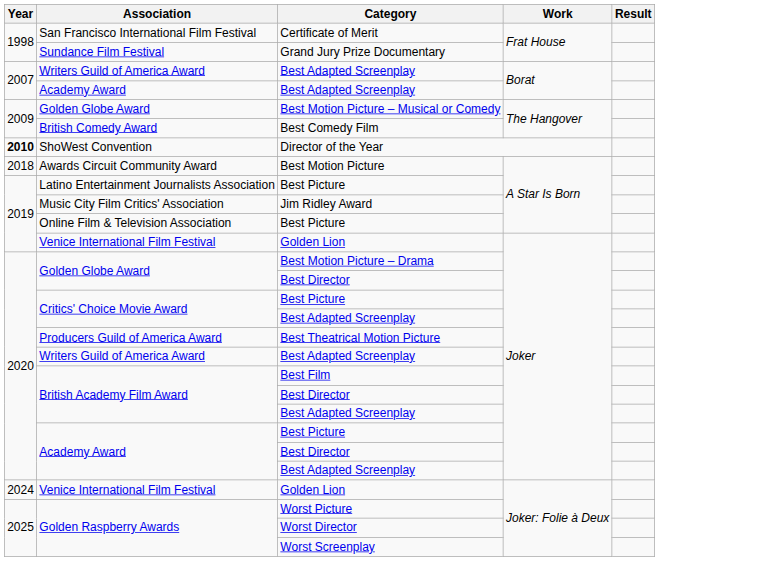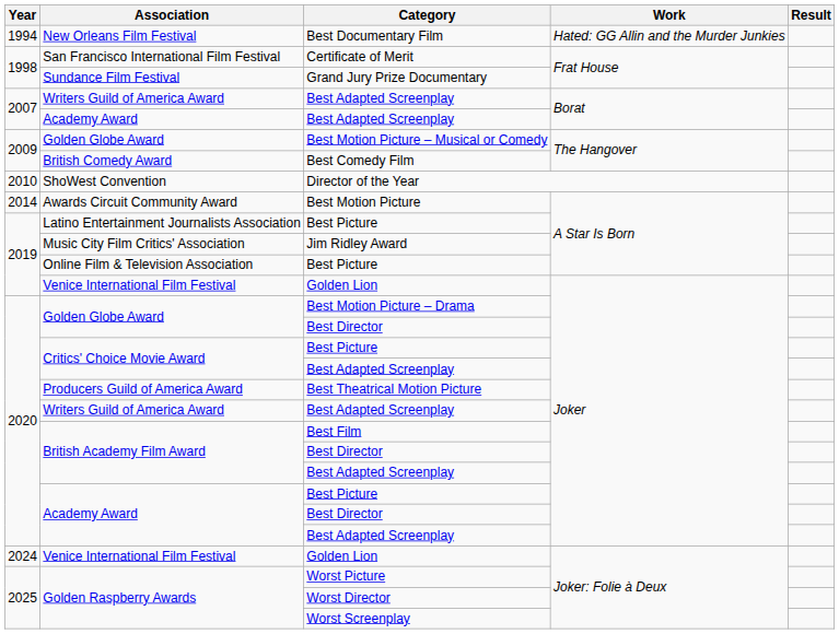 <table class="wikitable">
 <tr>
 <th>Year</th>
 <th>Association</th>
 <th>Category</th>
 <th>Work</th>
 <th>Result</th>
+</tr>
+<tr>
+<td>1994</td>
+<td><a href='#'>New Orleans Film Festival</a></td>
+<td>Best Documentary Film</td>
+<td><em>Hated: GG Allin and the Murder Junkies</em></td>
+<td></td>
 </tr>
 <tr>
 <td rowspan="2">1998</td>
 <td>San Francisco International Film Festival</td>
 <td>Certificate of Merit</td>
 <td rowspan="2"><em>Frat House</em></td>
 <td></td>
 </tr>
 <tr>
 <td><a href='#'>Sundance Film Festival</a></td>
 <td>Grand Jury Prize Documentary</td>
 <td></td>
 </tr>
 <tr>
 <td rowspan="2">2007</td>
 <td><a href='#'>Writers Guild of America Award</a></td>
 <td><a href='#'>Best Adapted Screenplay</a></td>
 <td rowspan="2"><em>Borat</em></td>
 <td></td>
 </tr>
 <tr>
 <td><a href='#'>Academy Award</a></td>
 <td><a href='#'>Best Adapted Screenplay</a></td>
 <td></td>
 </tr>
 <tr>
 <td rowspan="2">2009</td>
 <td><a href='#'>Golden Globe Award</a></td>
 <td><a href='#'>Best Motion Picture – Musical or Comedy</a></td>
 <td rowspan="2"><em>The Hangover</em></td>
 <td></td>
 </tr>
 <tr>
 <td><a href='#'>British Comedy Award</a></td>
 <td>Best Comedy Film</td>
 <td></td>
 </tr>
 <tr>
-<td><strong>2010</strong></td>
+<td>2010</td>
 <td>ShoWest Convention</td>
 <td colspan="2">Director of the Year</td>
 <td></td>
 </tr>
 <tr>
-<td>2018</td>
+<td>2014</td>
 <td>Awards Circuit Community Award</td>
 <td>Best Motion Picture</td>
 <td rowspan="4"><em>A Star Is Born</em></td>
 <td></td>
 </tr>
 <tr>
 <td rowspan="4">2019</td>
 <td>Latino Entertainment Journalists Association</td>
 <td>Best Picture</td>
 <td></td>
 </tr>
 <tr>
 <td>Music City Film Critics' Association</td>
 <td>Jim Ridley Award</td>
 <td></td>
 </tr>
 <tr>
 <td>Online Film & Television Association</td>
 <td>Best Picture</td>
 <td></td>
 </tr>
 <tr>
 <td><a href='#'>Venice International Film Festival</a></td>
 <td><a href='#'>Golden Lion</a></td>
 <td rowspan="13"><em>Joker</em></td>
 <td></td>
 </tr>
 <tr>
 <td rowspan="12">2020</td>
 <td rowspan="2"><a href='#'>Golden Globe Award</a></td>
 <td><a href='#'>Best Motion Picture – Drama</a></td>
 <td></td>
 </tr>
 <tr>
 <td><a href='#'>Best Director</a></td>
 <td></td>
 </tr>
 <tr>
 <td rowspan="2"><a href='#'>Critics' Choice Movie Award</a></td>
 <td><a href='#'>Best Picture</a></td>
 <td></td>
 </tr>
 <tr>
 <td><a href='#'>Best Adapted Screenplay</a></td>
 <td></td>
 </tr>
 <tr>
 <td><a href='#'>Producers Guild of America Award</a></td>
 <td><a href='#'>Best Theatrical Motion Picture</a></td>
 <td></td>
 </tr>
 <tr>
 <td><a href='#'>Writers Guild of America Award</a></td>
 <td><a href='#'>Best Adapted Screenplay</a></td>
 <td></td>
 </tr>
 <tr>
 <td rowspan="3"><a href='#'>British Academy Film Award</a></td>
 <td><a href='#'>Best Film</a></td>
 <td></td>
 </tr>
 <tr>
 <td><a href='#'>Best Director</a></td>
 <td></td>
 </tr>
 <tr>
 <td><a href='#'>Best Adapted Screenplay</a></td>
 <td></td>
 </tr>
 <tr>
 <td rowspan="3"><a href='#'>Academy Award</a></td>
 <td><a href='#'>Best Picture</a></td>
 <td></td>
 </tr>
 <tr>
 <td><a href='#'>Best Director</a></td>
 <td></td>
 </tr>
 <tr>
 <td><a href='#'>Best Adapted Screenplay</a></td>
 <td></td>
 </tr>
 <tr>
 <td>2024</td>
 <td><a href='#'>Venice International Film Festival</a></td>
 <td><a href='#'>Golden Lion</a></td>
 <td rowspan="4"><em>Joker: Folie à Deux</em></td>
 <td></td>
 </tr>
 <tr>
 <td rowspan="3">2025</td>
 <td rowspan="3"><a href='#'>Golden Raspberry Awards</a></td>
 <td><a href='#'>Worst Picture</a></td>
 <td></td>
 </tr>
 <tr>
 <td><a href='#'>Worst Director</a></td>
 <td></td>
 </tr>
 <tr>
 <td><a href='#'>Worst Screenplay</a></td>
 <td></td>
 </tr>
 </table>
